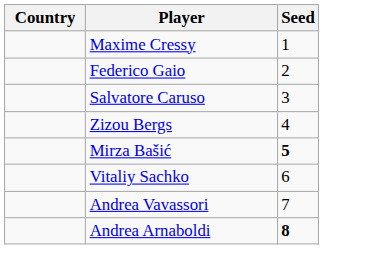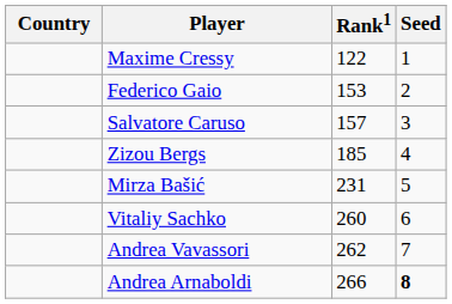 <table class="sortable wikitable">
 <tr>
 <th width="70">Country</th>
 <th width="175">Player</th>
+<th>Rank<sup>1</sup></th>
 <th>Seed</th>
 </tr>
 <tr>
 <td></td>
 <td><a href='#'>Maxime Cressy</a></td>
+<td>122</td>
 <td>1</td>
 </tr>
 <tr>
 <td></td>
 <td><a href='#'>Federico Gaio</a></td>
+<td>153</td>
 <td>2</td>
 </tr>
 <tr>
 <td></td>
 <td><a href='#'>Salvatore Caruso</a></td>
+<td>157</td>
 <td>3</td>
 </tr>
 <tr>
 <td></td>
 <td><a href='#'>Zizou Bergs</a></td>
+<td>185</td>
 <td>4</td>
 </tr>
 <tr>
 <td></td>
 <td><a href='#'>Mirza Bašić</a></td>
-<td><strong>5</strong></td>
+<td>231</td>
+<td>5</td>
 </tr>
 <tr>
 <td></td>
 <td><a href='#'>Vitaliy Sachko</a></td>
+<td>260</td>
 <td>6</td>
 </tr>
 <tr>
 <td></td>
 <td><a href='#'>Andrea Vavassori</a></td>
+<td>262</td>
 <td>7</td>
 </tr>
 <tr>
 <td></td>
 <td><a href='#'>Andrea Arnaboldi</a></td>
+<td>266</td>
 <td><strong>8</strong></td>
 </tr>
 </table>
